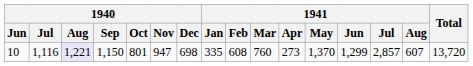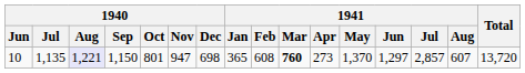 <table class="wikitable">
 <tr>
 <th colspan=7>1940</th>
 <th colspan=8>1941</th>
 <th rowspan=2>Total</th>
 </tr>
 <tr>
 <th>Jun</th>
 <th>Jul</th>
 <th>Aug</th>
 <th>Sep</th>
 <th>Oct</th>
 <th>Nov</th>
 <th>Dec</th>
 <th>Jan</th>
 <th>Feb</th>
 <th>Mar</th>
 <th>Apr</th>
 <th>May</th>
 <th>Jun</th>
 <th>Jul</th>
 <th>Aug</th>
 </tr>
 <tr>
 <td>10</td>
-<td>1,116</td>
+<td>1,135</td>
 <td style="background: lavender;">1,221</td>
 <td>1,150</td>
 <td>801</td>
 <td>947</td>
 <td>698</td>
-<td>335</td>
+<td>365</td>
 <td>608</td>
-<td>760</td>
+<td><strong>760</strong></td>
 <td>273</td>
 <td>1,370</td>
-<td>1,299</td>
+<td>1,297</td>
 <td>2,857</td>
 <td>607</td>
 <td>13,720</td>
 </tr>
 </table>
